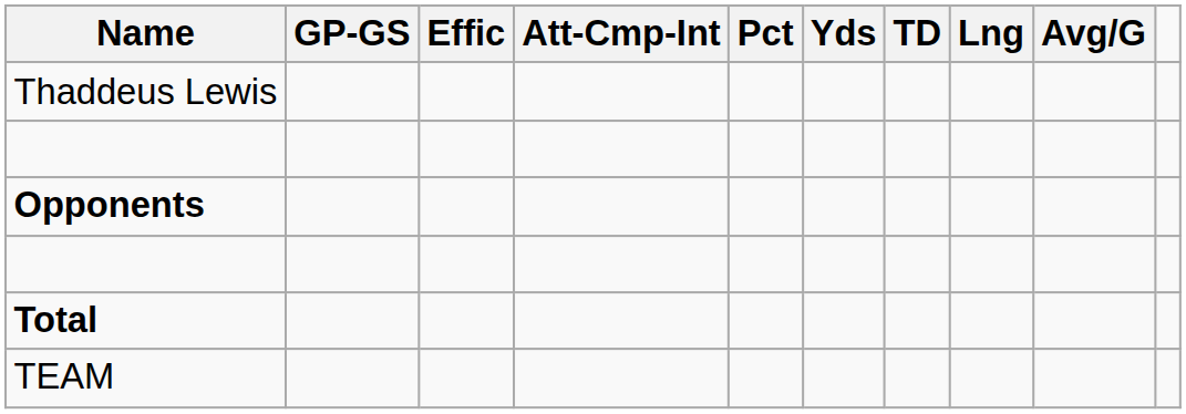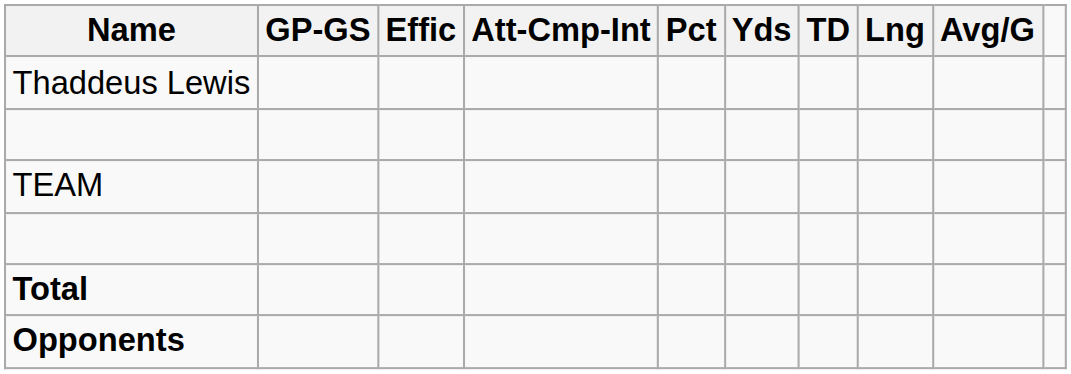 <table class="wikitable" style="white-space:nowrap;">
 <tr>
 <th>Name</th>
 <th>GP-GS</th>
 <th>Effic</th>
 <th>Att-Cmp-Int</th>
 <th>Pct</th>
 <th>Yds</th>
 <th>TD</th>
 <th>Lng</th>
 <th>Avg/G</th>
 </tr>
 <tr>
 <td>Thaddeus Lewis</td>
 <td></td>
 <td></td>
 <td></td>
 <td></td>
 <td></td>
 <td></td>
 <td></td>
 <td></td>
 <td> </td>
 </tr>
 <tr>
 <td></td>
 <td></td>
 <td></td>
 <td></td>
 <td></td>
 <td></td>
 <td></td>
 <td></td>
 <td></td>
 <td> </td>
 </tr>
 <tr>
-<td><strong>Opponents</strong></td>
+<td>TEAM</td>
 <td></td>
 <td></td>
 <td></td>
 <td></td>
 <td></td>
 <td></td>
 <td></td>
 <td></td>
 <td> </td>
 </tr>
 <tr>
 <td></td>
 <td></td>
 <td></td>
 <td></td>
 <td></td>
 <td></td>
 <td></td>
 <td></td>
 <td></td>
 <td> </td>
 </tr>
 <tr>
 <td><strong>Total</strong></td>
 <td></td>
 <td></td>
 <td></td>
 <td></td>
 <td></td>
 <td></td>
 <td></td>
 <td></td>
 <td> </td>
 </tr>
 <tr>
-<td>TEAM</td>
+<td><strong>Opponents</strong></td>
 <td></td>
 <td></td>
 <td></td>
 <td></td>
 <td></td>
 <td></td>
 <td></td>
 <td></td>
 <td> </td>
 </tr>
 </table>
